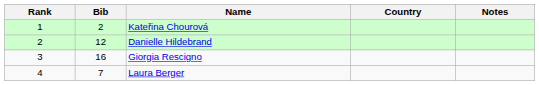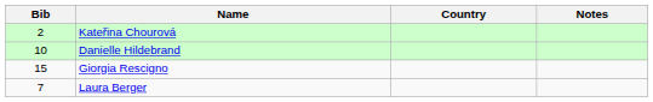 <table class="wikitable" style="text-align:center;" width=70%>
 <tr>
-<th>Rank</th>
 <th>Bib</th>
 <th>Name</th>
 <th>Country</th>
 <th>Notes</th>
 </tr>
 <tr bgcolor=ccffcc>
-<td>1</td>
 <td>2</td>
 <td align=left><a href='#'>Kateřina Chourová</a></td>
 <td align=left></td>
 <td></td>
 </tr>
 <tr bgcolor=ccffcc>
-<td>2</td>
-<td>12</td>
+<td>10</td>
 <td align=left><a href='#'>Danielle Hildebrand</a></td>
 <td align=left></td>
 <td></td>
 </tr>
 <tr>
-<td>3</td>
-<td>16</td>
+<td>15</td>
 <td align=left><a href='#'>Giorgia Rescigno</a></td>
 <td align=left></td>
 <td></td>
 </tr>
 <tr>
-<td>4</td>
 <td>7</td>
 <td align=left><a href='#'>Laura Berger</a></td>
 <td align=left></td>
 <td></td>
 </tr>
 </table>
